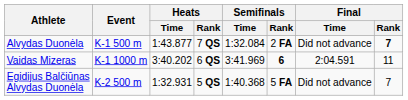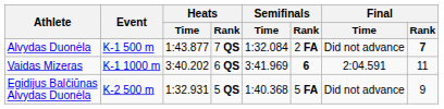 <table class=wikitable style="font-size:90%">
 <tr>
 <th rowspan="2">Athlete</th>
 <th rowspan="2">Event</th>
 <th colspan="2">Heats</th>
 <th colspan="2">Semifinals</th>
 <th colspan="2">Final</th>
 </tr>
 <tr style="font-size:95%">
 <th>Time</th>
 <th>Rank</th>
 <th>Time</th>
 <th>Rank</th>
 <th>Time</th>
 <th>Rank</th>
 </tr>
 <tr align=center>
 <td align=left><a href='#'>Alvydas Duonėla</a></td>
 <td align=left><a href='#'>K-1 500 m</a></td>
 <td>1:43.877</td>
 <td>7 <strong>QS</strong></td>
 <td>1:32.084</td>
 <td>2 <strong>FA</strong></td>
 <td>Did not advance</td>
 <td><strong>7</strong></td>
 </tr>
 <tr align=center>
 <td align=left><a href='#'>Vaidas Mizeras</a></td>
 <td align=left><a href='#'>K-1 1000 m</a></td>
 <td>3:40.202</td>
 <td>6 <strong>QS</strong></td>
 <td>3:41.969</td>
 <td><strong>6</strong></td>
 <td>2:04.591</td>
 <td>11</td>
 </tr>
 <tr align=center>
 <td align=left><a href='#'>Egidijus Balčiūnas</a><br> <a href='#'>Alvydas Duonėla</a></td>
 <td align=left><a href='#'>K-2 500 m</a></td>
 <td>1:32.931</td>
 <td>5 <strong>QS</strong></td>
 <td>1:40.368</td>
 <td>5 <strong>FA</strong></td>
 <td>Did not advance</td>
-<td>7</td>
+<td>9</td>
 </tr>
 </table>
